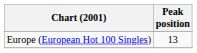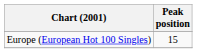 <table class="wikitable sortable">
 <tr>
 <th>Chart (2001)</th>
 <th>Peak<br>position</th>
 </tr>
 <tr>
 </tr>
 <tr>
 </tr>
 <tr>
 </tr>
 <tr>
 </tr>
 <tr>
 <td>Europe (<a href='#'>European Hot 100 Singles</a>)</td>
-<td style="text-align:center;">13</td>
+<td style="text-align:center;">15</td>
 </tr>
 <tr>
 </tr>
 <tr>
 </tr>
 <tr>
 </tr>
 <tr>
 </tr>
 <tr>
 </tr>
 <tr>
 </tr>
 <tr>
 </tr>
 <tr>
 </tr>
 <tr>
 </tr>
 <tr>
 </tr>
 <tr>
 </tr>
 <tr>
 </tr>
 <tr>
 </tr>
 </table>
